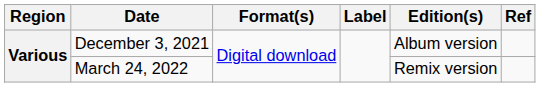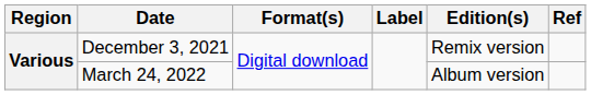 <table class="wikitable plainrowheaders">
 <tr>
 <th scope="col">Region</th>
 <th scope="col">Date</th>
 <th scope="col">Format(s)</th>
 <th scope="col">Label</th>
 <th scope="col">Edition(s)</th>
 <th scope="col">Ref</th>
 </tr>
 <tr>
 <th scope="row" rowspan="2">Various</th>
 <td>December 3, 2021</td>
 <td rowspan="2"><a href='#'>Digital download</a></td>
 <td rowspan="2"></td>
-<td>Album version</td>
+<td>Remix version</td>
 <td></td>
 </tr>
 <tr>
 <td>March 24, 2022</td>
-<td>Remix version</td>
+<td>Album version</td>
 <td></td>
 </tr>
 </table>
